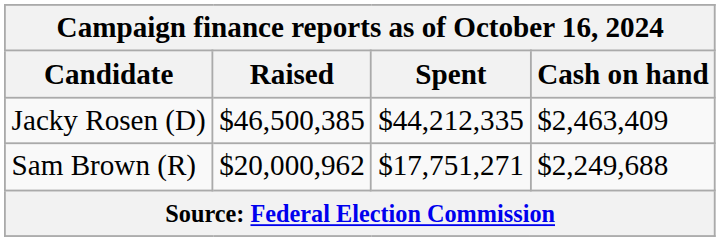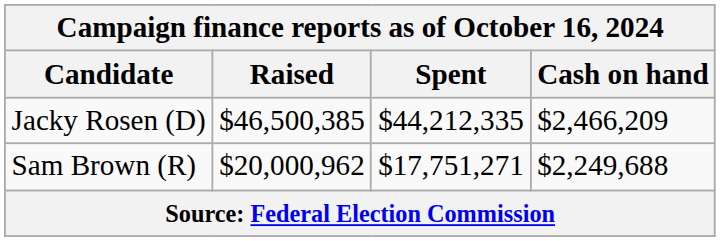 <table class="wikitable sortable">
 <tr>
 <th colspan=4>Campaign finance reports as of October 16, 2024</th>
 </tr>
 <tr style="text-align:center;">
 <th>Candidate</th>
 <th>Raised</th>
 <th>Spent</th>
 <th>Cash on hand</th>
 </tr>
 <tr>
 <td>Jacky Rosen (D)</td>
 <td>$46,500,385</td>
 <td>$44,212,335</td>
-<td>$2,463,409</td>
+<td>$2,466,209</td>
 </tr>
 <tr>
 <td>Sam Brown (R)</td>
 <td>$20,000,962</td>
 <td>$17,751,271</td>
 <td>$2,249,688</td>
 </tr>
 <tr>
 <th colspan="4"><small>Source: <a href='#'>Federal Election Commission</a></small></th>
 </tr>
 </table>
